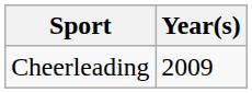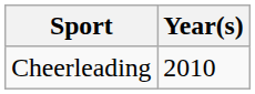 <table class="wikitable">
 <tr>
 <th>Sport</th>
 <th>Year(s)</th>
 </tr>
 <tr>
 <td>Cheerleading</td>
-<td>2009</td>
+<td>2010</td>
 </tr>
 </table>
